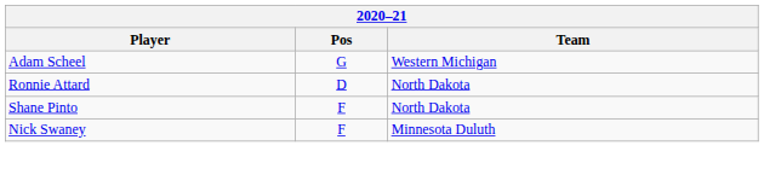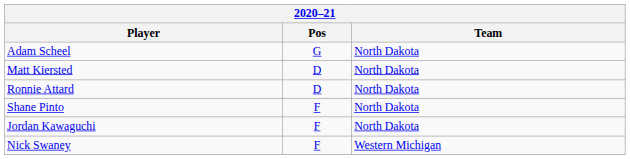 <table class="wikitable" width=95%>
 <tr>
 <th colspan=3><a href='#'>2020–21</a></th>
 </tr>
 <tr>
 <th>Player</th>
 <th>Pos</th>
 <th>Team</th>
 </tr>
 <tr>
 <td><a href='#'>Adam Scheel</a></td>
 <td align=center><a href='#'>G</a></td>
-<td><a href='#'>Western Michigan</a></td>
+<td><a href='#'>North Dakota</a></td>
+</tr>
+<tr>
+<td><a href='#'>Matt Kiersted</a></td>
+<td align=center><a href='#'>D</a></td>
+<td><a href='#'>North Dakota</a></td>
 </tr>
 <tr>
 <td><a href='#'>Ronnie Attard</a></td>
 <td align=center><a href='#'>D</a></td>
 <td><a href='#'>North Dakota</a></td>
 </tr>
 <tr>
 <td><a href='#'>Shane Pinto</a></td>
 <td align=center><a href='#'>F</a></td>
 <td><a href='#'>North Dakota</a></td>
 </tr>
 <tr>
+<td><a href='#'>Jordan Kawaguchi</a></td>
+<td align=center><a href='#'>F</a></td>
+<td><a href='#'>North Dakota</a></td>
+</tr>
+<tr>
 <td><a href='#'>Nick Swaney</a></td>
 <td align=center><a href='#'>F</a></td>
-<td><a href='#'>Minnesota Duluth</a></td>
+<td><a href='#'>Western Michigan</a></td>
 </tr>
 </table>
